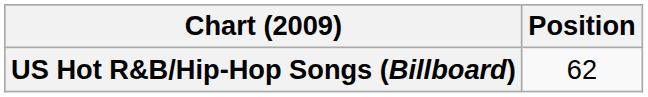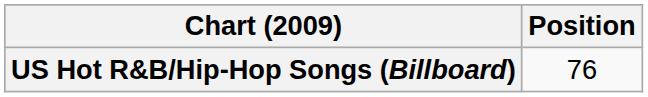 <table class="wikitable plainrowheaders" style="text-align:center">
 <tr>
 <th scope="col">Chart (2009)</th>
 <th scope="col">Position</th>
 </tr>
 <tr>
 <th scope="row">US Hot R&B/Hip-Hop Songs (<em>Billboard</em>)</th>
-<td>62</td>
+<td>76</td>
 </tr>
 </table>
